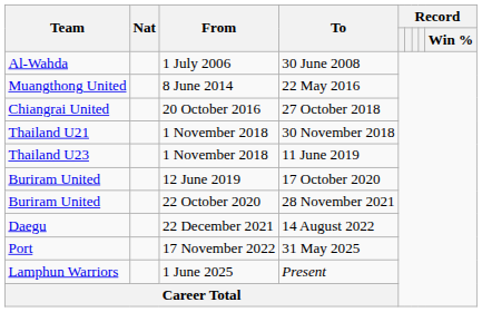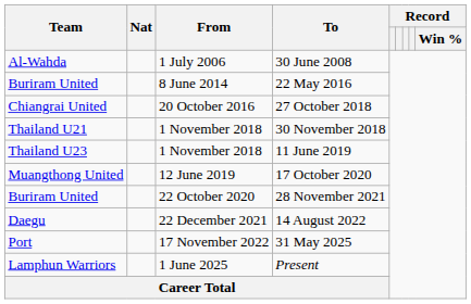 <table class=wikitable style=text-align:center>
 <tr>
 <th rowspan=2>Team</th>
 <th rowspan=2>Nat</th>
 <th rowspan=2>From</th>
 <th rowspan=2>To</th>
 <th colspan=7>Record</th>
 </tr>
 <tr>
 <th></th>
 <th></th>
 <th></th>
 <th></th>
 <th>Win %</th>
 </tr>
 <tr>
 <td align=left><a href='#'>Al-Wahda</a></td>
 <td></td>
 <td align=left>1 July 2006</td>
 <td align=left>30 June 2008<br></td>
 </tr>
 <tr>
-<td align=left><a href='#'>Muangthong United</a></td>
+<td align=left><a href='#'>Buriram United</a></td>
 <td></td>
 <td align=left>8 June 2014</td>
 <td align=left>22 May 2016<br></td>
 </tr>
 <tr>
 <td align=left><a href='#'>Chiangrai United</a></td>
 <td></td>
 <td align=left>20 October 2016</td>
 <td align=left>27 October 2018<br></td>
 </tr>
 <tr>
 <td align=left><a href='#'>Thailand U21</a></td>
 <td></td>
 <td align=left>1 November 2018</td>
 <td align=left>30 November 2018<br></td>
 </tr>
 <tr>
 <td align=left><a href='#'>Thailand U23</a></td>
 <td></td>
 <td align=left>1 November 2018</td>
 <td align=left>11 June 2019<br></td>
 </tr>
 <tr>
-<td align=left><a href='#'>Buriram United</a></td>
+<td align=left><a href='#'>Muangthong United</a></td>
 <td></td>
 <td align=left>12 June 2019</td>
 <td align=left>17 October 2020<br></td>
 </tr>
 <tr>
 <td align=left><a href='#'>Buriram United</a></td>
 <td></td>
 <td align=left>22 October 2020</td>
 <td align=left>28 November 2021<br></td>
 </tr>
 <tr>
 <td align=left><a href='#'>Daegu</a></td>
 <td></td>
 <td align=left>22 December 2021</td>
 <td align=left>14 August 2022<br></td>
 </tr>
 <tr>
 <td align=left><a href='#'>Port</a></td>
 <td></td>
 <td align=left>17 November 2022</td>
 <td align=left>31 May 2025<br></td>
 </tr>
 <tr>
 <td align=left><a href='#'>Lamphun Warriors</a></td>
 <td></td>
 <td align=left>1 June 2025</td>
 <td align=left><em>Present</em><br></td>
 </tr>
 <tr>
 <th colspan=4>Career Total<br></th>
 </tr>
 </table>
